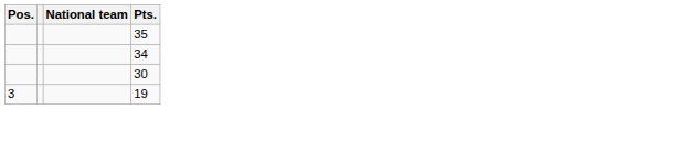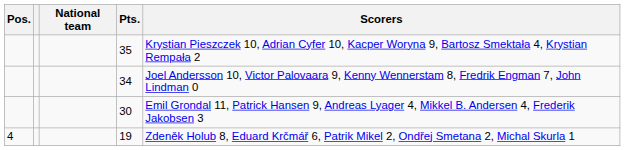 <table class=wikitable>
 <tr>
 <th>Pos.</th>
 <th></th>
 <th>National team</th>
 <th>Pts.</th>
+<th>Scorers</th>
 </tr>
 <tr>
 <td></td>
 <td></td>
 <td align=left></td>
 <td>35</td>
+<td><a href='#'>Krystian Pieszczek</a> 10, <a href='#'>Adrian Cyfer</a> 10, <a href='#'>Kacper Woryna</a> 9, <a href='#'>Bartosz Smektała</a> 4, <a href='#'>Krystian Rempała</a> 2</td>
 </tr>
 <tr>
 <td></td>
 <td></td>
 <td align=left></td>
 <td>34</td>
+<td><a href='#'>Joel Andersson</a> 10, <a href='#'>Victor Palovaara</a> 9, <a href='#'>Kenny Wennerstam</a> 8, <a href='#'>Fredrik Engman</a> 7, <a href='#'>John Lindman</a> 0</td>
 </tr>
 <tr>
 <td></td>
 <td></td>
 <td align=left></td>
 <td>30</td>
+<td><a href='#'>Emil Grondal</a> 11, <a href='#'>Patrick Hansen</a> 9, <a href='#'>Andreas Lyager</a> 4, <a href='#'>Mikkel B. Andersen</a> 4, <a href='#'>Frederik Jakobsen</a> 3</td>
 </tr>
 <tr>
-<td>3</td>
+<td>4</td>
 <td></td>
 <td align=left></td>
 <td>19</td>
+<td><a href='#'>Zdeněk Holub</a> 8, <a href='#'>Eduard Krčmář</a> 6, <a href='#'>Patrik Mikel</a> 2, <a href='#'>Ondřej Smetana</a> 2, <a href='#'>Michal Skurla</a> 1</td>
 </tr>
 </table>
